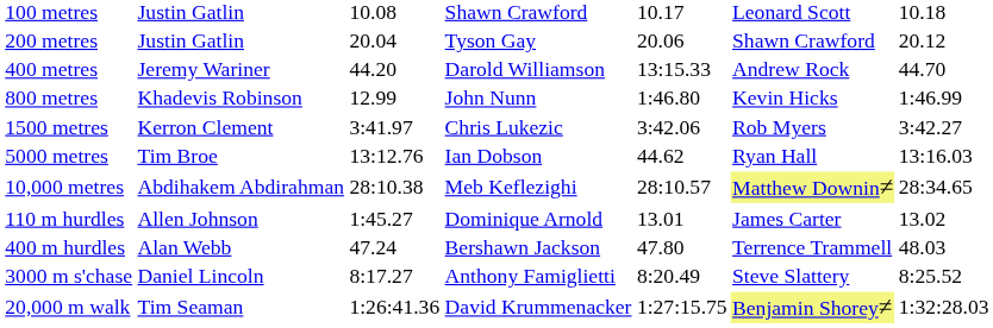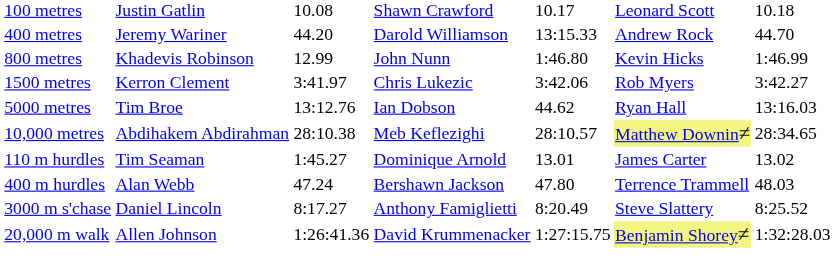 <table>
 <tr>
 <td><a href='#'>100 metres</a></td>
 <td><a href='#'>Justin Gatlin</a></td>
 <td>10.08</td>
 <td><a href='#'>Shawn Crawford</a></td>
 <td>10.17</td>
 <td><a href='#'>Leonard Scott</a></td>
 <td>10.18</td>
-</tr>
-<tr>
-<td><a href='#'>200 metres</a></td>
-<td><a href='#'>Justin Gatlin</a></td>
-<td>20.04</td>
-<td><a href='#'>Tyson Gay</a></td>
-<td>20.06</td>
-<td><a href='#'>Shawn Crawford</a></td>
-<td>20.12</td>
 </tr>
 <tr>
 <td><a href='#'>400 metres</a></td>
 <td><a href='#'>Jeremy Wariner</a></td>
 <td>44.20</td>
 <td><a href='#'>Darold Williamson</a></td>
 <td>13:15.33</td>
 <td><a href='#'>Andrew Rock</a></td>
 <td>44.70</td>
 </tr>
 <tr>
 <td><a href='#'>800 metres</a></td>
 <td><a href='#'>Khadevis Robinson</a></td>
 <td>12.99</td>
 <td><a href='#'>John Nunn</a></td>
 <td>1:46.80</td>
 <td><a href='#'>Kevin Hicks</a></td>
 <td>1:46.99</td>
 </tr>
 <tr>
 <td><a href='#'>1500 metres</a></td>
 <td><a href='#'>Kerron Clement</a></td>
 <td>3:41.97</td>
 <td><a href='#'>Chris Lukezic</a></td>
 <td>3:42.06</td>
 <td><a href='#'>Rob Myers</a></td>
 <td>3:42.27</td>
 </tr>
 <tr>
 <td><a href='#'>5000 metres</a></td>
 <td><a href='#'>Tim Broe</a></td>
 <td>13:12.76 </td>
 <td><a href='#'>Ian Dobson</a></td>
 <td>44.62</td>
 <td><a href='#'>Ryan Hall</a></td>
 <td>13:16.03</td>
 </tr>
 <tr>
 <td><a href='#'>10,000 metres</a></td>
 <td><a href='#'>Abdihakem Abdirahman</a></td>
 <td>28:10.38</td>
 <td><a href='#'>Meb Keflezighi</a></td>
 <td>28:10.57</td>
 <td bgcolor=#F3F781><a href='#'>Matthew Downin</a><big>≠</big></td>
 <td>28:34.65</td>
 </tr>
 <tr>
 <td><a href='#'>110 m hurdles</a></td>
-<td><a href='#'>Allen Johnson</a></td>
+<td><a href='#'>Tim Seaman</a></td>
 <td>1:45.27</td>
 <td><a href='#'>Dominique Arnold</a></td>
 <td>13.01</td>
 <td><a href='#'>James Carter</a></td>
 <td>13.02</td>
 </tr>
 <tr>
 <td><a href='#'>400 m hurdles</a></td>
 <td><a href='#'>Alan Webb</a></td>
 <td>47.24</td>
 <td><a href='#'>Bershawn Jackson</a></td>
 <td>47.80</td>
 <td><a href='#'>Terrence Trammell</a></td>
 <td>48.03</td>
 </tr>
 <tr>
 <td><a href='#'>3000 m s'chase</a></td>
 <td><a href='#'>Daniel Lincoln</a></td>
 <td>8:17.27</td>
 <td><a href='#'>Anthony Famiglietti</a></td>
 <td>8:20.49</td>
 <td><a href='#'>Steve Slattery</a></td>
 <td>8:25.52</td>
 </tr>
 <tr>
 <td><a href='#'>20,000 m walk</a></td>
-<td><a href='#'>Tim Seaman</a></td>
+<td><a href='#'>Allen Johnson</a></td>
 <td>1:26:41.36</td>
 <td><a href='#'>David Krummenacker</a></td>
 <td>1:27:15.75</td>
 <td bgcolor=#F3F781><a href='#'>Benjamin Shorey</a><big>≠</big></td>
 <td>1:32:28.03</td>
 </tr>
 </table>
